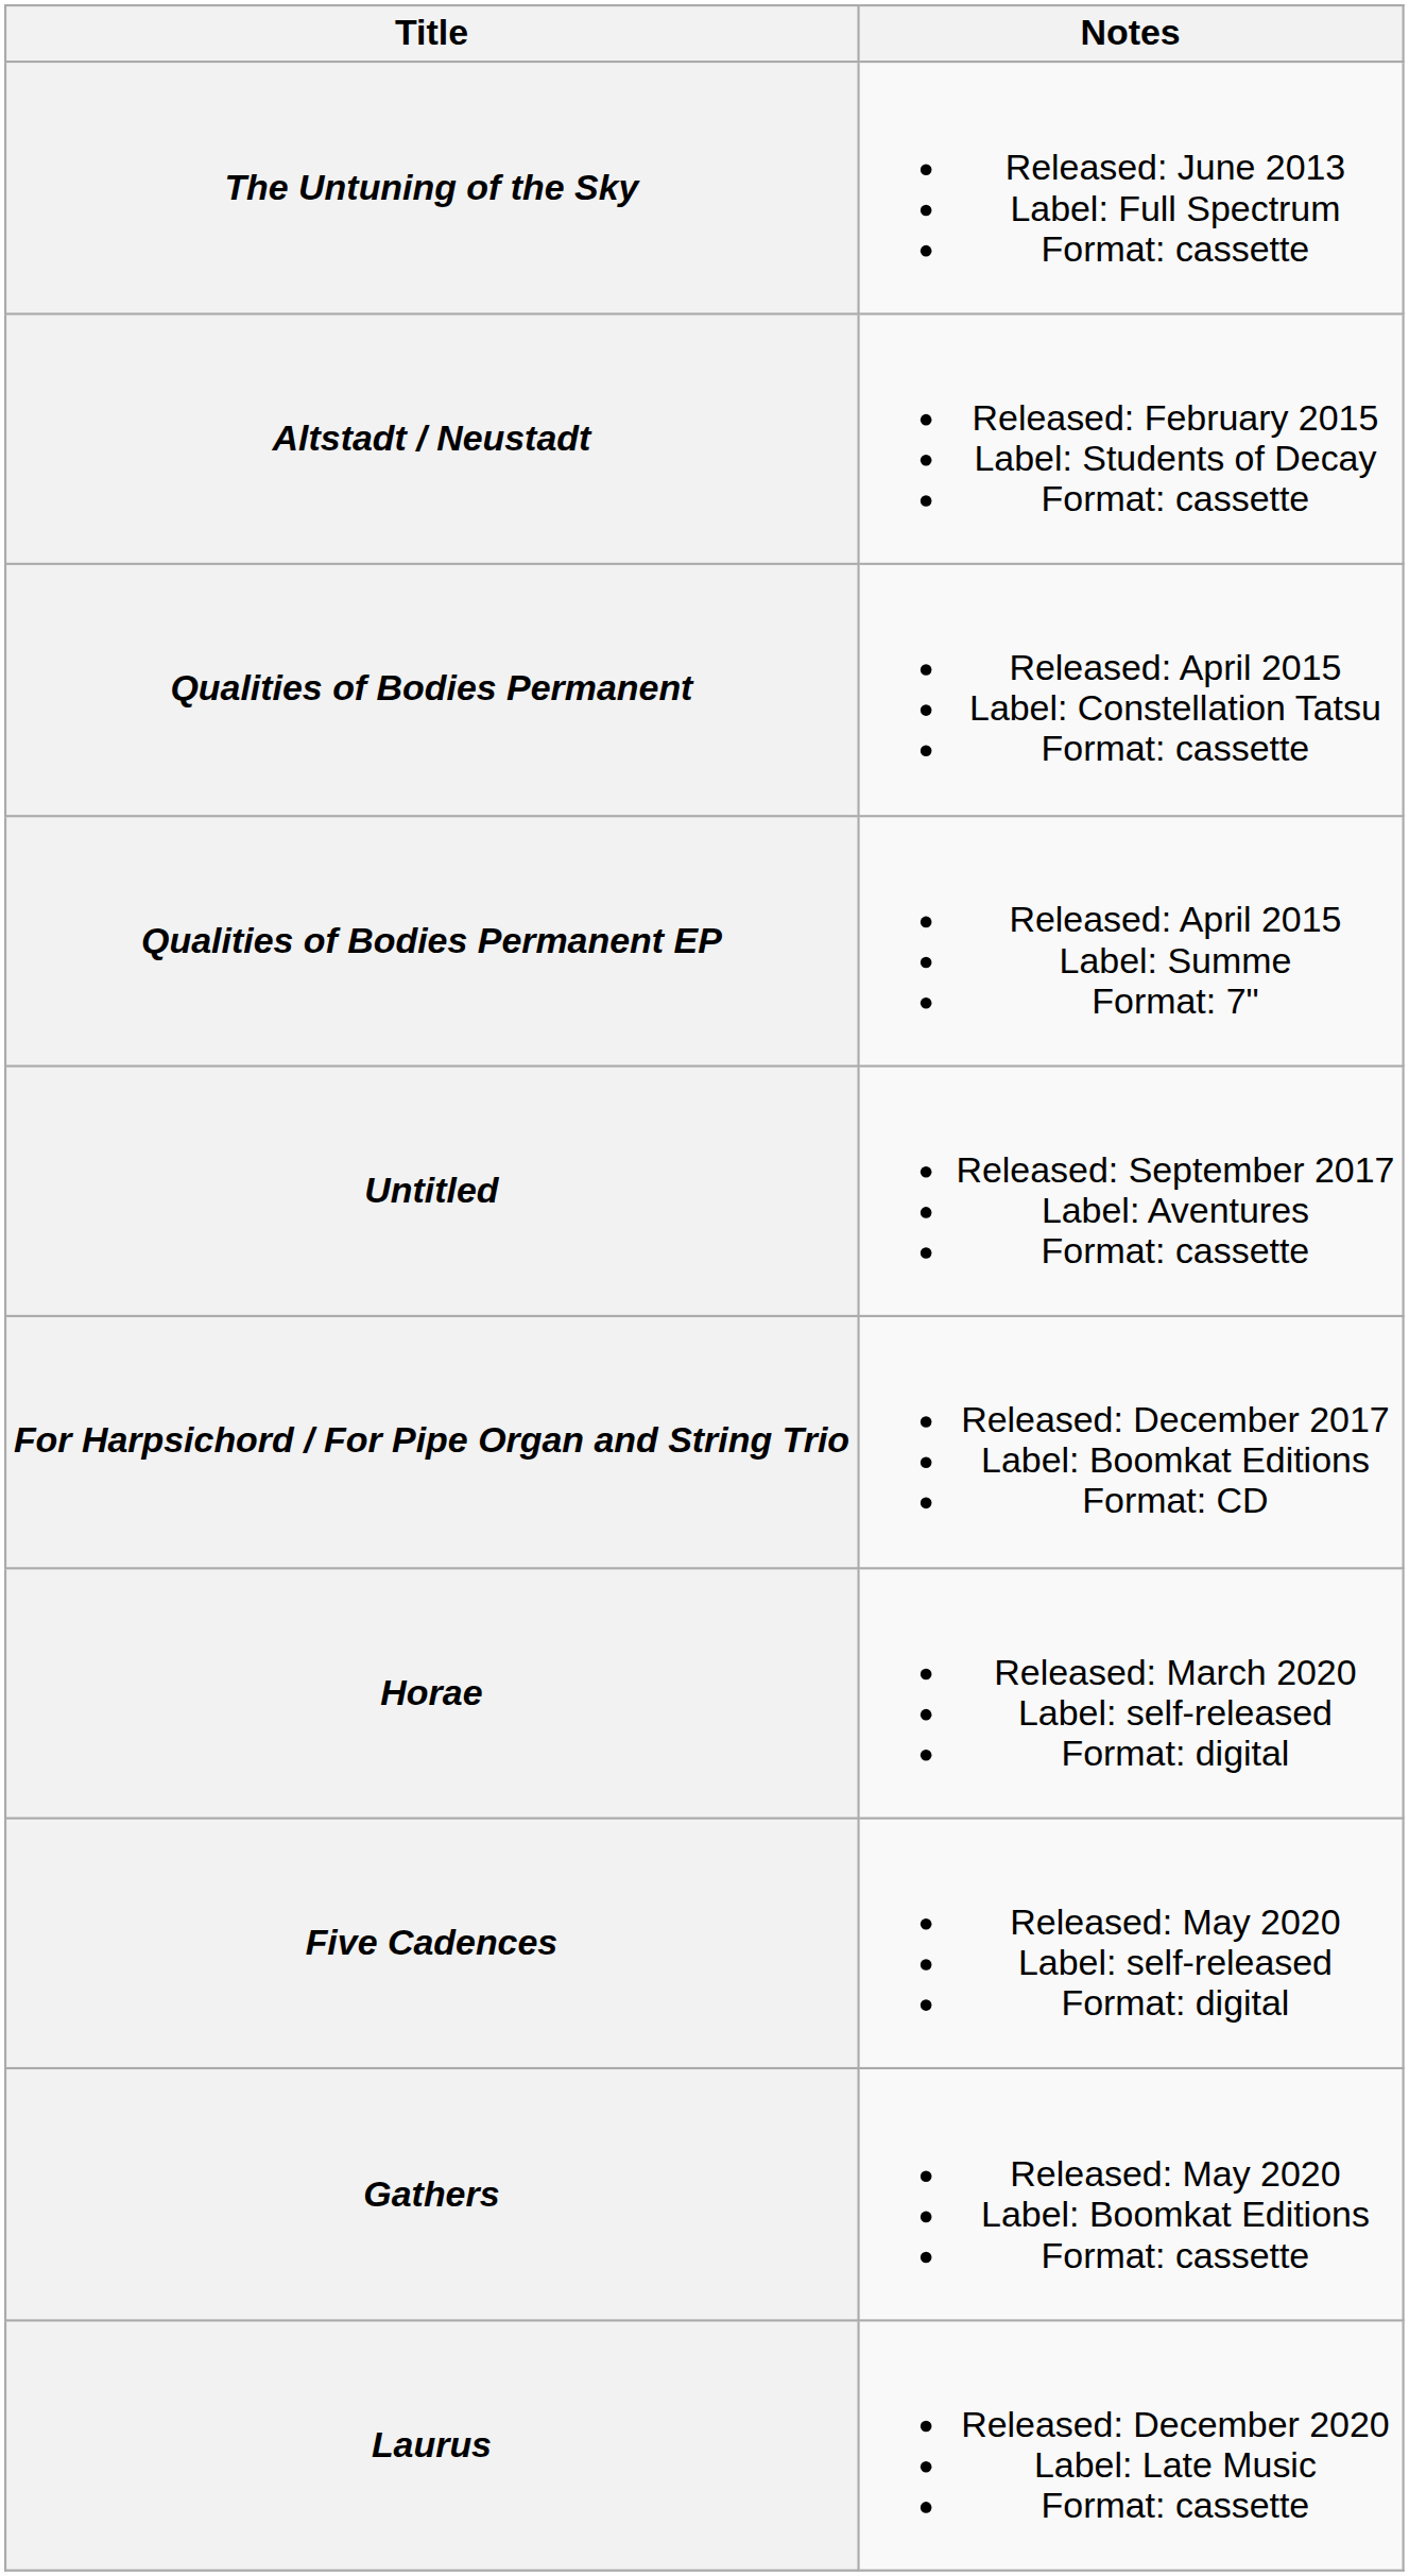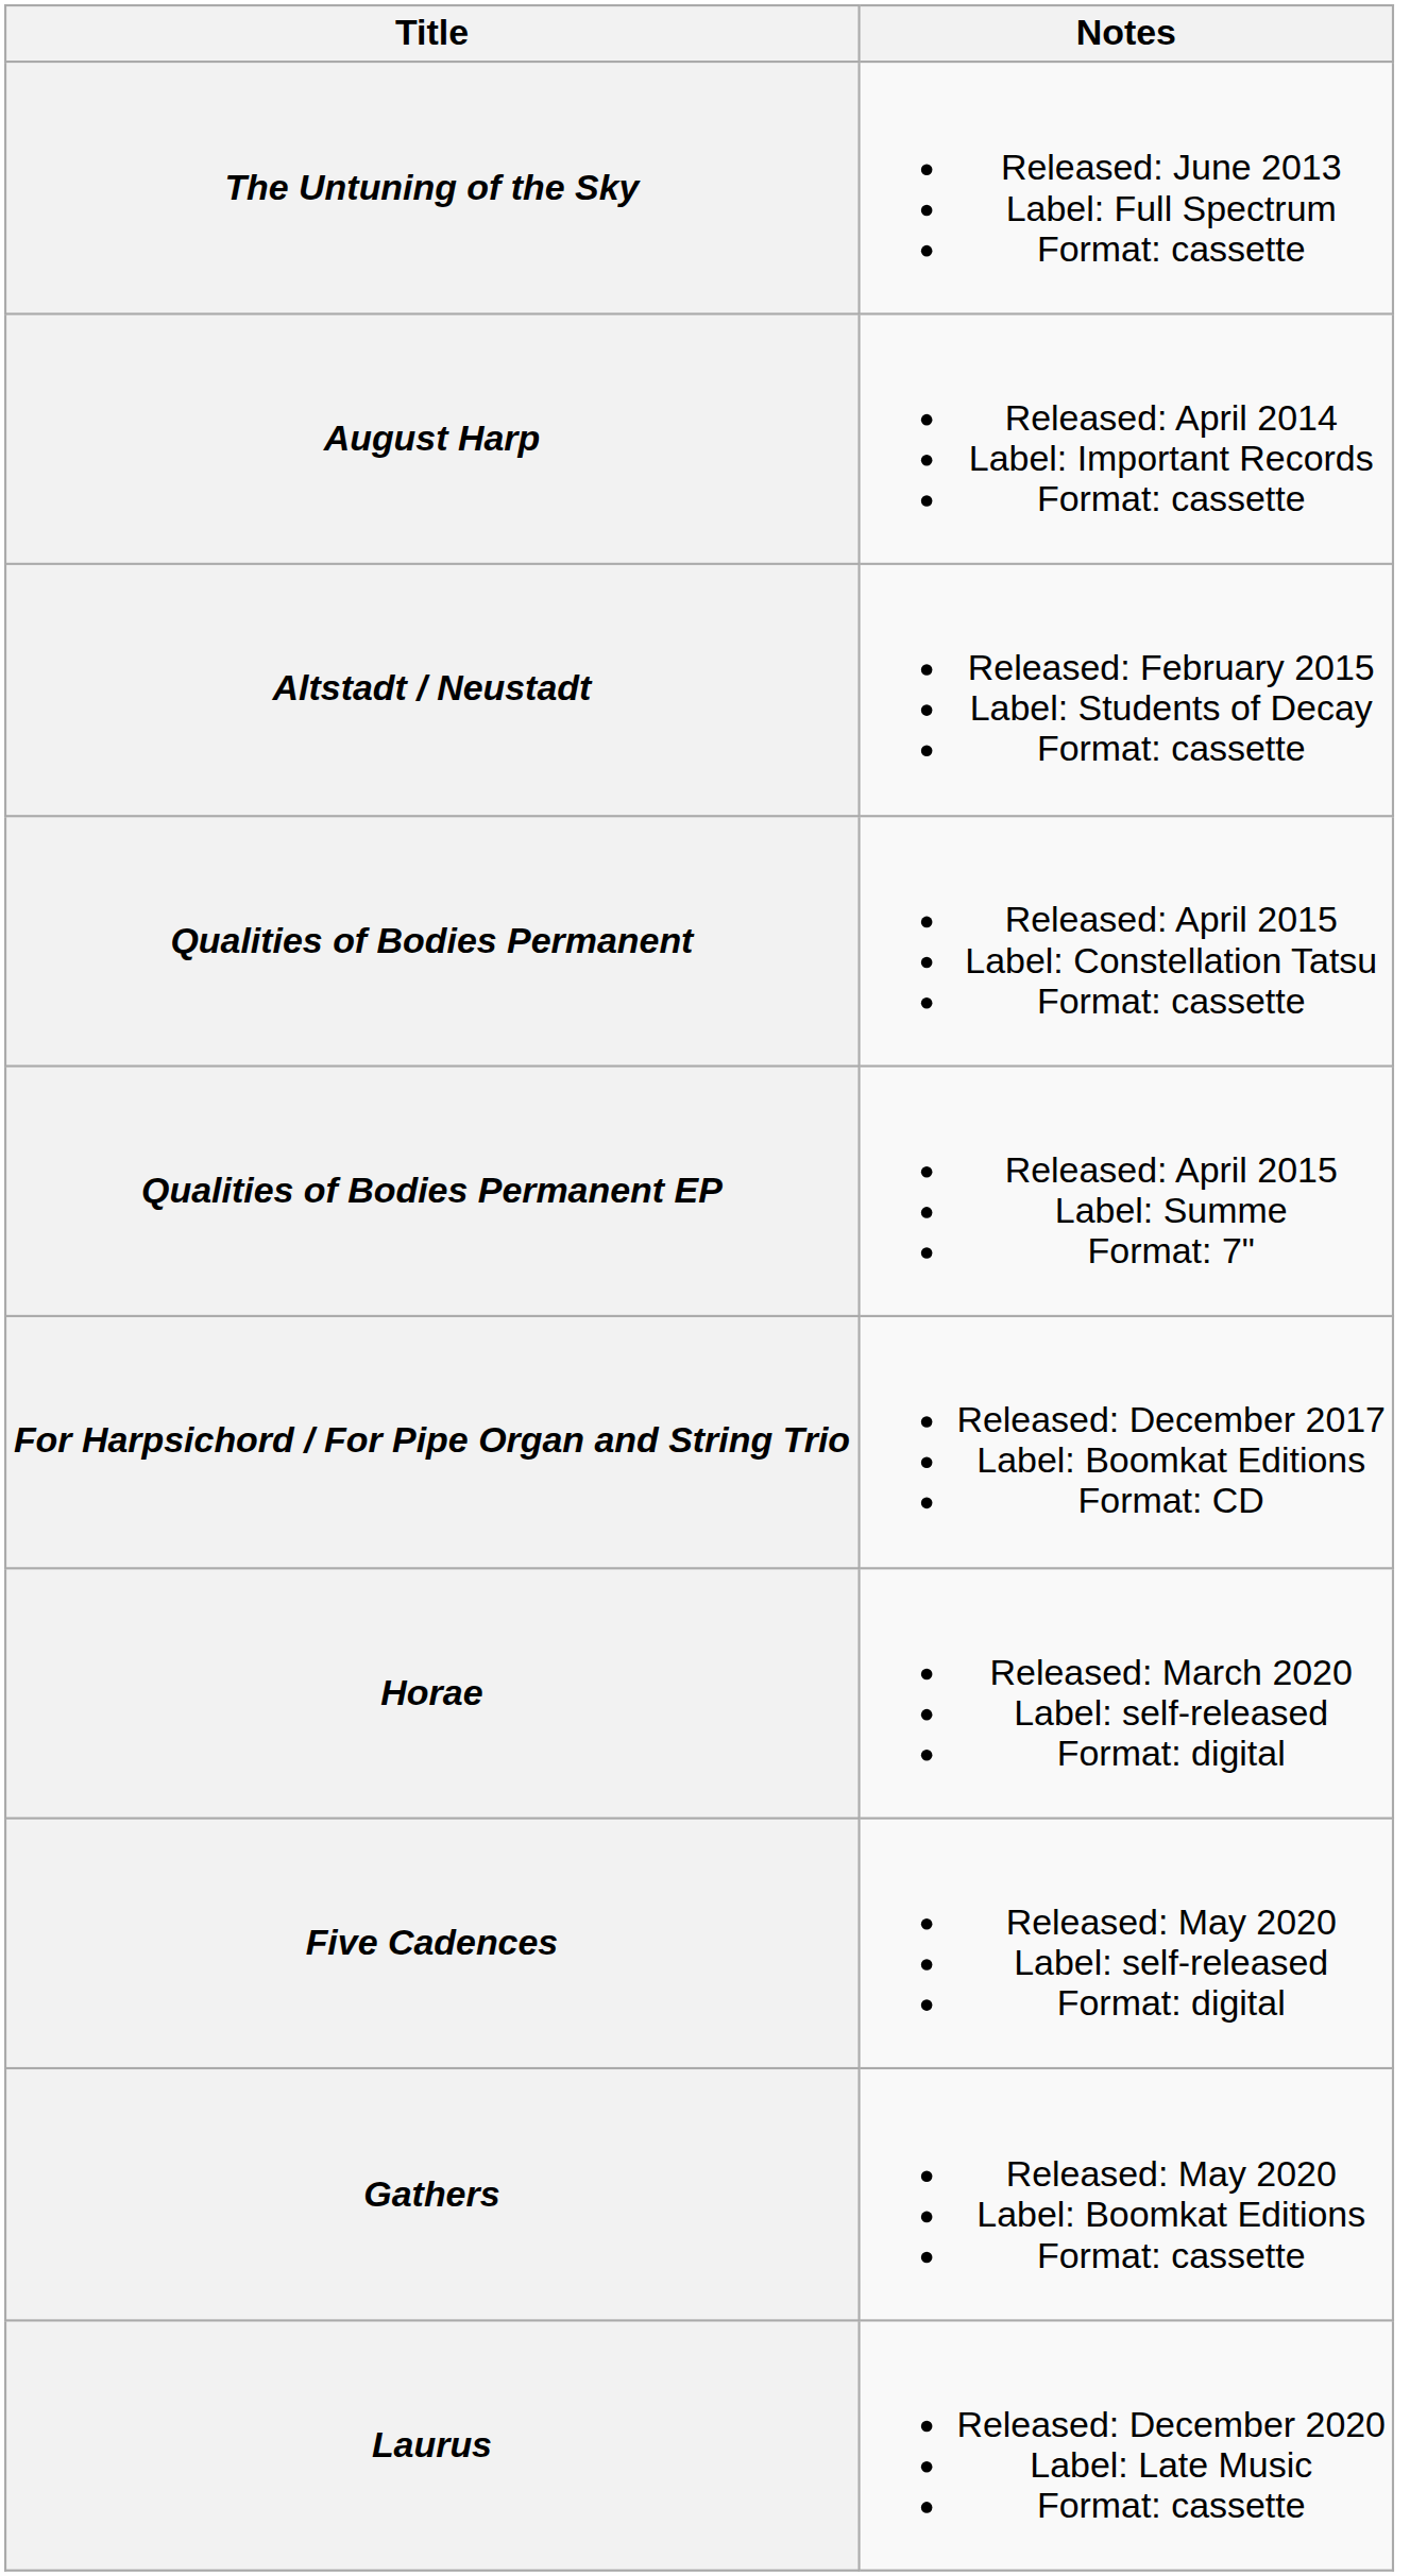 <table class="wikitable plainrowheaders" style="text-align:center;">
 <tr>
 <th scope="col">Title</th>
 <th scope="col">Notes</th>
 </tr>
 <tr>
 <th scope="row"><em>The Untuning of the Sky</em></th>
 <td><br><ul><li>Released: June 2013</li><li>Label: Full Spectrum</li><li>Format: cassette</li></ul></td>
+</tr>
+<tr>
+<th scope="row"><em>August Harp</em></th>
+<td><br><ul><li>Released: April 2014</li><li>Label: Important Records</li><li>Format: cassette</li></ul></td>
 </tr>
 <tr>
 <th scope="row"><em>Altstadt / Neustadt</em></th>
 <td><br><ul><li>Released: February 2015</li><li>Label: Students of Decay</li><li>Format: cassette</li></ul></td>
 </tr>
 <tr>
 <th scope="row"><em>Qualities of Bodies Permanent</em></th>
 <td><br><ul><li>Released: April 2015</li><li>Label: Constellation Tatsu</li><li>Format: cassette</li></ul></td>
 </tr>
 <tr>
 <th scope="row"><em>Qualities of Bodies Permanent EP</em></th>
 <td><br><ul><li>Released: April 2015</li><li>Label: Summe</li><li>Format: 7"</li></ul></td>
-</tr>
-<tr>
-<th scope="row"><em>Untitled</em></th>
-<td><br><ul><li>Released: September 2017</li><li>Label: Aventures</li><li>Format: cassette</li></ul></td>
 </tr>
 <tr>
 <th scope="row"><em>For Harpsichord / For Pipe Organ and String Trio</em></th>
 <td><br><ul><li>Released: December 2017</li><li>Label: Boomkat Editions</li><li>Format: CD</li></ul></td>
 </tr>
 <tr>
 <th scope="row"><em>Horae</em></th>
 <td><br><ul><li>Released: March 2020</li><li>Label: self-released</li><li>Format: digital</li></ul></td>
 </tr>
 <tr>
 <th scope="row"><em>Five Cadences</em></th>
 <td><br><ul><li>Released: May 2020</li><li>Label: self-released</li><li>Format: digital</li></ul></td>
 </tr>
 <tr>
 <th scope="row"><em>Gathers</em></th>
 <td><br><ul><li>Released: May 2020</li><li>Label: Boomkat Editions</li><li>Format: cassette</li></ul></td>
 </tr>
 <tr>
 <th scope="row"><em>Laurus</em></th>
 <td><br><ul><li>Released: December 2020</li><li>Label: Late Music</li><li>Format: cassette</li></ul></td>
 </tr>
 </table>
